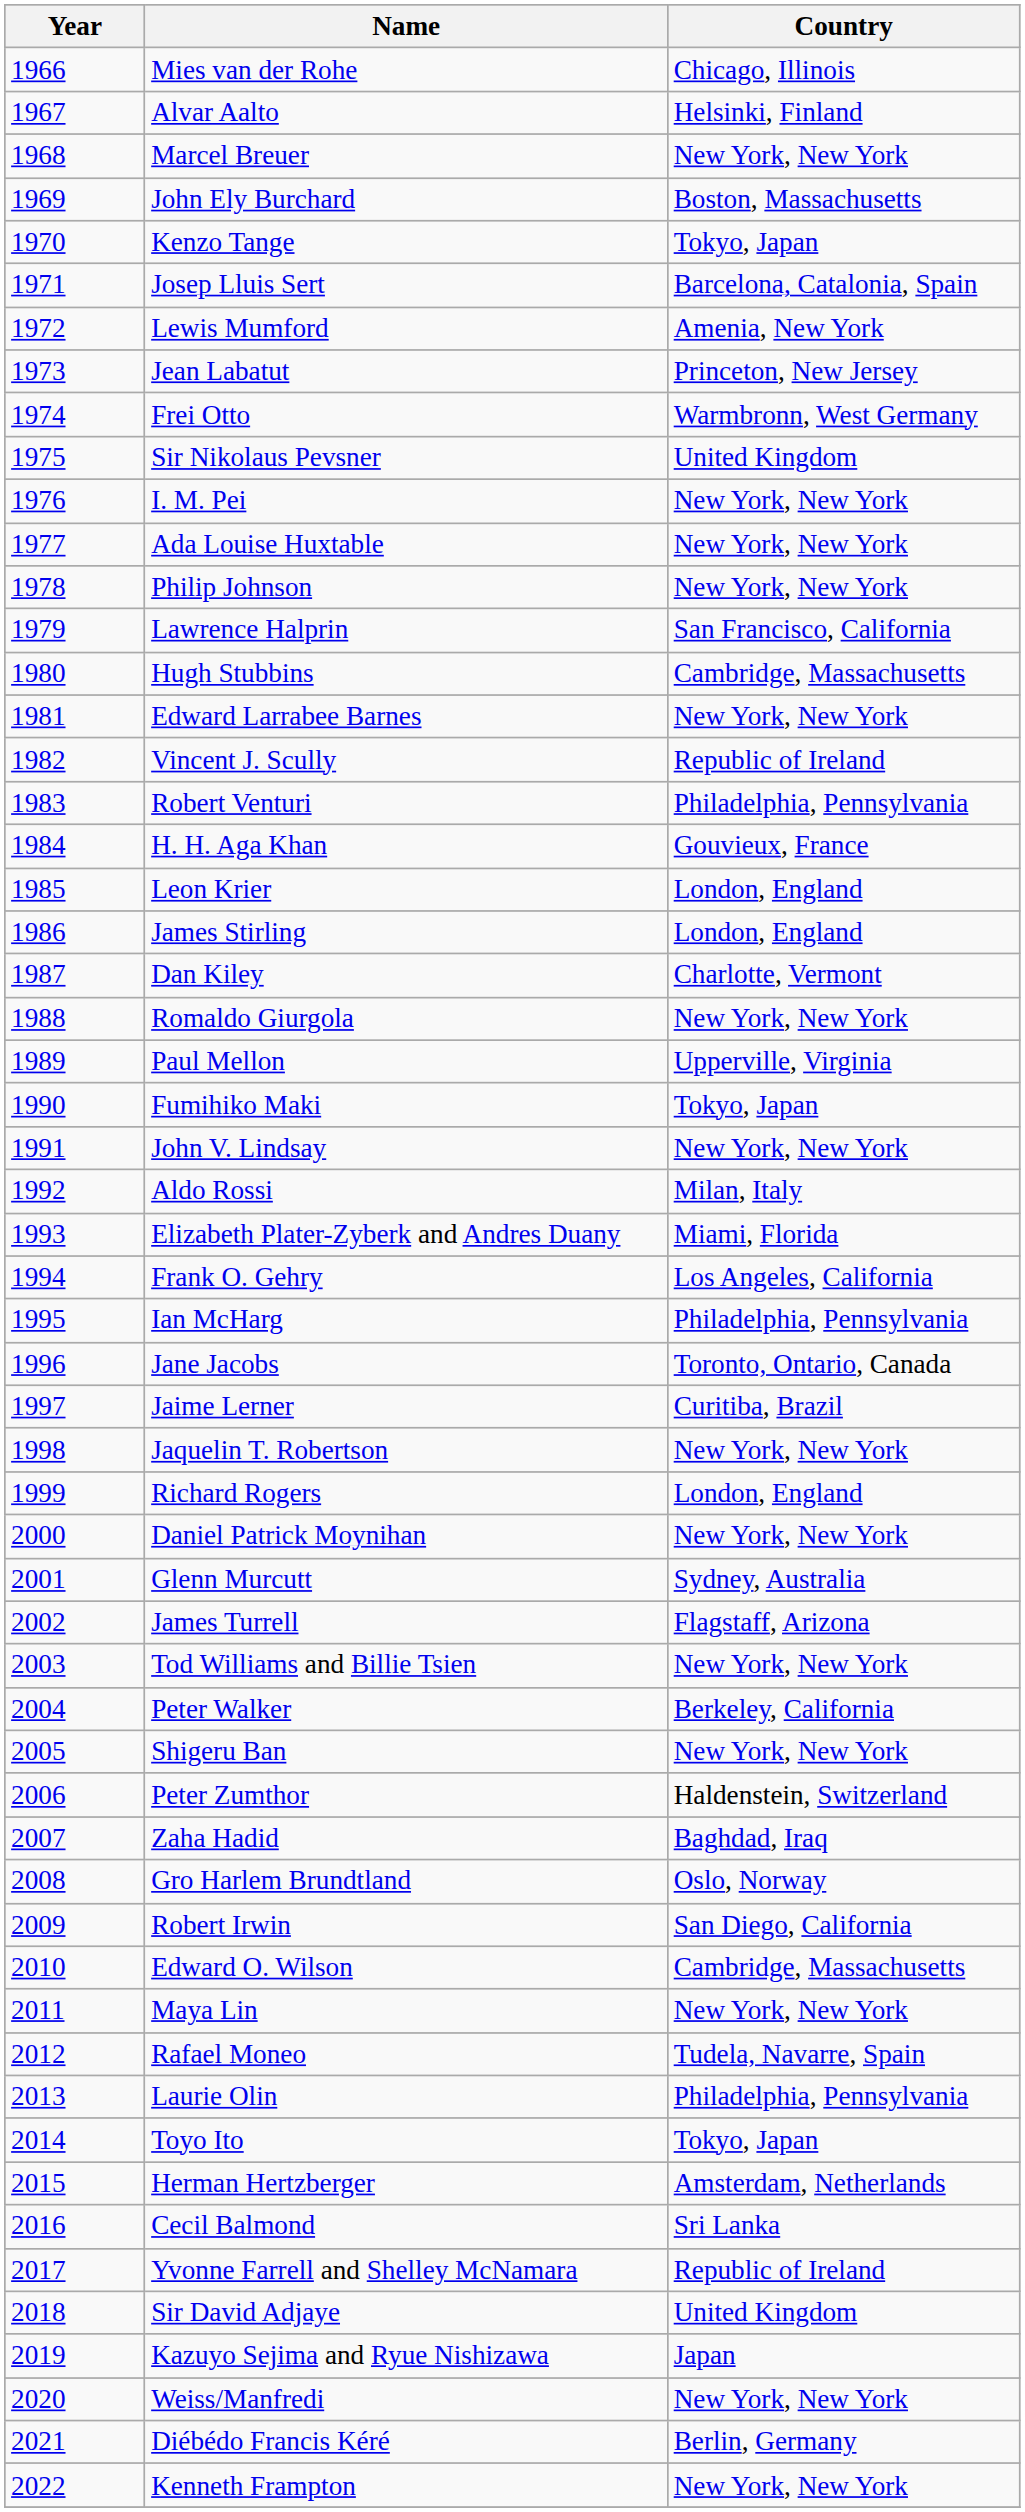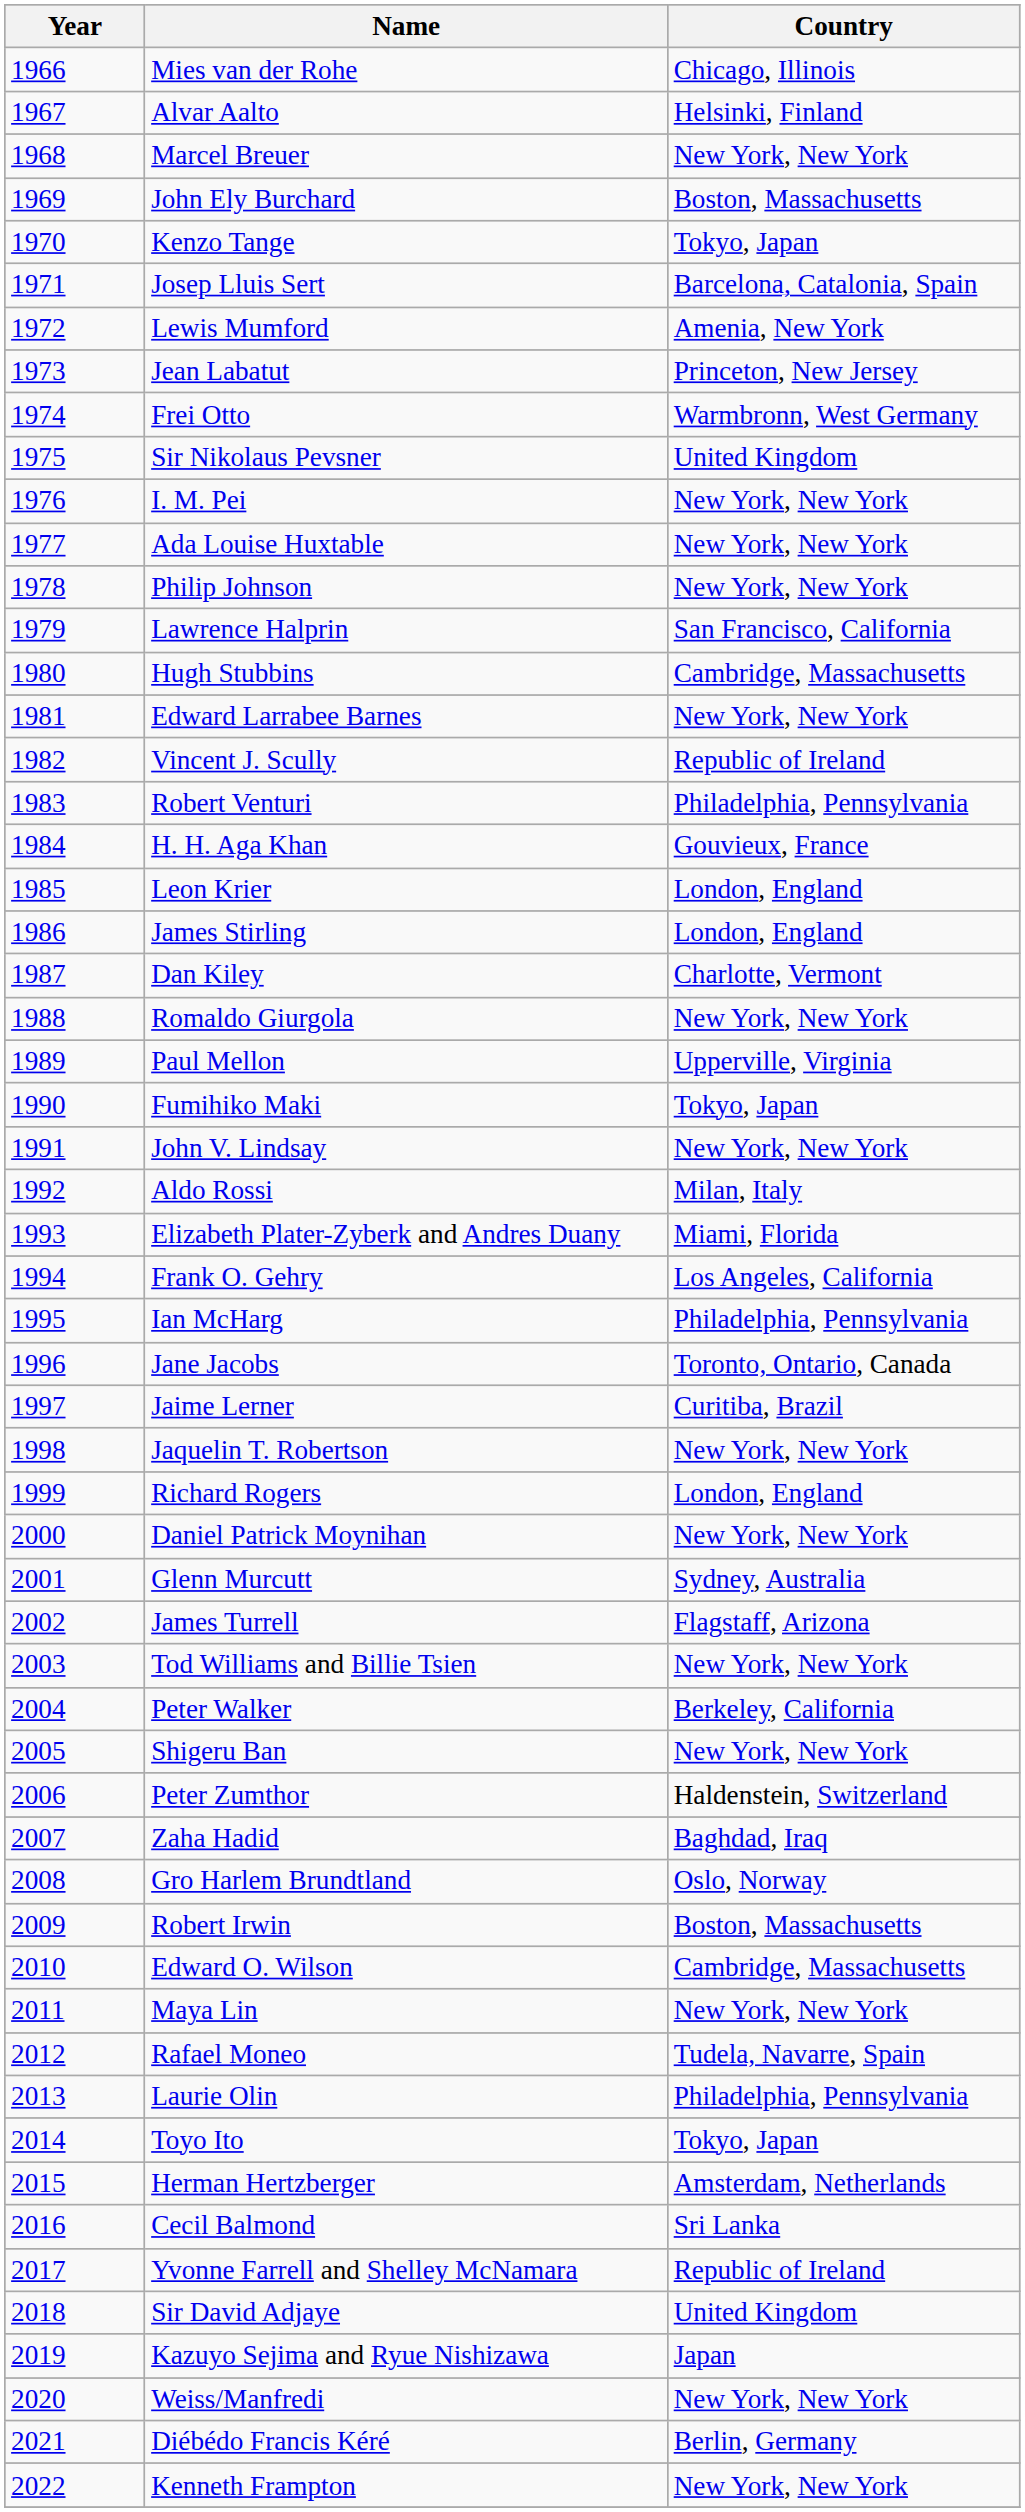 <table class="wikitable sortable">
 <tr>
 <th width="75">Year</th>
 <th width="300">Name</th>
 <th width="200">Country</th>
 </tr>
 <tr ->
 <td><a href='#'>1966</a></td>
 <td><a href='#'>Mies van der Rohe</a></td>
 <td><a href='#'>Chicago</a>, <a href='#'>Illinois</a></td>
 </tr>
 <tr ->
 <td><a href='#'>1967</a></td>
 <td><a href='#'>Alvar Aalto</a></td>
 <td><a href='#'>Helsinki</a>, <a href='#'>Finland</a></td>
 </tr>
 <tr ->
 <td><a href='#'>1968</a></td>
 <td><a href='#'>Marcel Breuer</a></td>
 <td><a href='#'>New York</a>, <a href='#'>New York</a></td>
 </tr>
 <tr ->
 <td><a href='#'>1969</a></td>
 <td><a href='#'>John Ely Burchard</a></td>
 <td><a href='#'>Boston</a>, <a href='#'>Massachusetts</a></td>
 </tr>
 <tr ->
 <td><a href='#'>1970</a></td>
 <td><a href='#'>Kenzo Tange</a></td>
 <td><a href='#'>Tokyo</a>, <a href='#'>Japan</a></td>
 </tr>
 <tr ->
 <td><a href='#'>1971</a></td>
 <td><a href='#'>Josep Lluis Sert</a></td>
 <td><a href='#'>Barcelona, Catalonia</a>, <a href='#'>Spain</a></td>
 </tr>
 <tr ->
 <td><a href='#'>1972</a></td>
 <td><a href='#'>Lewis Mumford</a></td>
 <td><a href='#'>Amenia</a>, <a href='#'>New York</a></td>
 </tr>
 <tr ->
 <td><a href='#'>1973</a></td>
 <td><a href='#'>Jean Labatut</a></td>
 <td><a href='#'>Princeton</a>, <a href='#'>New Jersey</a></td>
 </tr>
 <tr ->
 <td><a href='#'>1974</a></td>
 <td><a href='#'>Frei Otto</a></td>
 <td><a href='#'>Warmbronn</a>, <a href='#'>West Germany</a></td>
 </tr>
 <tr ->
 <td><a href='#'>1975</a></td>
 <td><a href='#'>Sir Nikolaus Pevsner</a></td>
 <td><a href='#'>United Kingdom</a></td>
 </tr>
 <tr ->
 <td><a href='#'>1976</a></td>
 <td><a href='#'>I. M. Pei</a></td>
 <td><a href='#'>New York</a>, <a href='#'>New York</a></td>
 </tr>
 <tr ->
 <td><a href='#'>1977</a></td>
 <td><a href='#'>Ada Louise Huxtable</a></td>
 <td><a href='#'>New York</a>, <a href='#'>New York</a></td>
 </tr>
 <tr ->
 <td><a href='#'>1978</a></td>
 <td><a href='#'>Philip Johnson</a></td>
 <td><a href='#'>New York</a>, <a href='#'>New York</a></td>
 </tr>
 <tr ->
 <td><a href='#'>1979</a></td>
 <td><a href='#'>Lawrence Halprin</a></td>
 <td><a href='#'>San Francisco</a>, <a href='#'>California</a></td>
 </tr>
 <tr ->
 <td><a href='#'>1980</a></td>
 <td><a href='#'>Hugh Stubbins</a></td>
 <td><a href='#'>Cambridge</a>, <a href='#'>Massachusetts</a></td>
 </tr>
 <tr ->
 <td><a href='#'>1981</a></td>
 <td><a href='#'>Edward Larrabee Barnes</a></td>
 <td><a href='#'>New York</a>, <a href='#'>New York</a></td>
 </tr>
 <tr ->
 <td><a href='#'>1982</a></td>
 <td><a href='#'>Vincent J. Scully</a></td>
 <td><a href='#'>Republic of Ireland</a></td>
 </tr>
 <tr ->
 <td><a href='#'>1983</a></td>
 <td><a href='#'>Robert Venturi</a></td>
 <td><a href='#'>Philadelphia</a>, <a href='#'>Pennsylvania</a></td>
 </tr>
 <tr ->
 <td><a href='#'>1984</a></td>
 <td><a href='#'>H. H. Aga Khan</a></td>
 <td><a href='#'>Gouvieux</a>, <a href='#'>France</a></td>
 </tr>
 <tr ->
 <td><a href='#'>1985</a></td>
 <td><a href='#'>Leon Krier</a></td>
 <td><a href='#'>London</a>, <a href='#'>England</a></td>
 </tr>
 <tr ->
 <td><a href='#'>1986</a></td>
 <td><a href='#'>James Stirling</a></td>
 <td><a href='#'>London</a>, <a href='#'>England</a></td>
 </tr>
 <tr ->
 <td><a href='#'>1987</a></td>
 <td><a href='#'>Dan Kiley</a></td>
 <td><a href='#'>Charlotte</a>, <a href='#'>Vermont</a></td>
 </tr>
 <tr ->
 <td><a href='#'>1988</a></td>
 <td><a href='#'>Romaldo Giurgola</a></td>
 <td><a href='#'>New York</a>, <a href='#'>New York</a></td>
 </tr>
 <tr ->
 <td><a href='#'>1989</a></td>
 <td><a href='#'>Paul Mellon</a></td>
 <td><a href='#'>Upperville</a>, <a href='#'>Virginia</a></td>
 </tr>
 <tr ->
 <td><a href='#'>1990</a></td>
 <td><a href='#'>Fumihiko Maki</a></td>
 <td><a href='#'>Tokyo</a>, <a href='#'>Japan</a></td>
 </tr>
 <tr ->
 <td><a href='#'>1991</a></td>
 <td><a href='#'>John V. Lindsay</a></td>
 <td><a href='#'>New York</a>, <a href='#'>New York</a></td>
 </tr>
 <tr ->
 <td><a href='#'>1992</a></td>
 <td><a href='#'>Aldo Rossi</a></td>
 <td><a href='#'>Milan</a>, <a href='#'>Italy</a></td>
 </tr>
 <tr ->
 <td><a href='#'>1993</a></td>
 <td><a href='#'>Elizabeth Plater-Zyberk</a> and <a href='#'>Andres Duany</a></td>
 <td><a href='#'>Miami</a>, <a href='#'>Florida</a></td>
 </tr>
 <tr ->
 <td><a href='#'>1994</a></td>
 <td><a href='#'>Frank O. Gehry</a></td>
 <td><a href='#'>Los Angeles</a>, <a href='#'>California</a></td>
 </tr>
 <tr ->
 <td><a href='#'>1995</a></td>
 <td><a href='#'>Ian McHarg</a></td>
 <td><a href='#'>Philadelphia</a>, <a href='#'>Pennsylvania</a></td>
 </tr>
 <tr ->
 <td><a href='#'>1996</a></td>
 <td><a href='#'>Jane Jacobs</a></td>
 <td><a href='#'>Toronto, Ontario</a>, Canada</td>
 </tr>
 <tr ->
 <td><a href='#'>1997</a></td>
 <td><a href='#'>Jaime Lerner</a></td>
 <td><a href='#'>Curitiba</a>, <a href='#'>Brazil</a></td>
 </tr>
 <tr ->
 <td><a href='#'>1998</a></td>
 <td><a href='#'>Jaquelin T. Robertson</a></td>
 <td><a href='#'>New York</a>, <a href='#'>New York</a></td>
 </tr>
 <tr ->
 <td><a href='#'>1999</a></td>
 <td><a href='#'>Richard Rogers</a></td>
 <td><a href='#'>London</a>, <a href='#'>England</a></td>
 </tr>
 <tr ->
 <td><a href='#'>2000</a></td>
 <td><a href='#'>Daniel Patrick Moynihan</a></td>
 <td><a href='#'>New York</a>, <a href='#'>New York</a></td>
 </tr>
 <tr ->
 <td><a href='#'>2001</a></td>
 <td><a href='#'>Glenn Murcutt</a></td>
 <td><a href='#'>Sydney</a>, <a href='#'>Australia</a></td>
 </tr>
 <tr ->
 <td><a href='#'>2002</a></td>
 <td><a href='#'>James Turrell</a></td>
 <td><a href='#'>Flagstaff</a>, <a href='#'>Arizona</a></td>
 </tr>
 <tr ->
 <td><a href='#'>2003</a></td>
 <td><a href='#'>Tod Williams</a> and <a href='#'>Billie Tsien</a></td>
 <td><a href='#'>New York</a>, <a href='#'>New York</a></td>
 </tr>
 <tr ->
 <td><a href='#'>2004</a></td>
 <td><a href='#'>Peter Walker</a></td>
 <td><a href='#'>Berkeley</a>, <a href='#'>California</a></td>
 </tr>
 <tr ->
 <td><a href='#'>2005</a></td>
 <td><a href='#'>Shigeru Ban</a></td>
 <td><a href='#'>New York</a>, <a href='#'>New York</a></td>
 </tr>
 <tr ->
 <td><a href='#'>2006</a></td>
 <td><a href='#'>Peter Zumthor</a></td>
 <td>Haldenstein, <a href='#'>Switzerland</a></td>
 </tr>
 <tr ->
 <td><a href='#'>2007</a></td>
 <td><a href='#'>Zaha Hadid</a></td>
 <td><a href='#'>Baghdad</a>, <a href='#'>Iraq</a></td>
 </tr>
 <tr ->
 <td><a href='#'>2008</a></td>
 <td><a href='#'>Gro Harlem Brundtland</a></td>
 <td><a href='#'>Oslo</a>, <a href='#'>Norway</a></td>
 </tr>
 <tr ->
 <td><a href='#'>2009</a></td>
 <td><a href='#'>Robert Irwin</a></td>
-<td><a href='#'>San Diego</a>, <a href='#'>California</a></td>
+<td><a href='#'>Boston</a>, <a href='#'>Massachusetts</a></td>
 </tr>
 <tr ->
 <td><a href='#'>2010</a></td>
 <td><a href='#'>Edward O. Wilson</a></td>
 <td><a href='#'>Cambridge</a>, <a href='#'>Massachusetts</a></td>
 </tr>
 <tr ->
 <td><a href='#'>2011</a></td>
 <td><a href='#'>Maya Lin</a></td>
 <td><a href='#'>New York</a>, <a href='#'>New York</a></td>
 </tr>
 <tr ->
 <td><a href='#'>2012</a></td>
 <td><a href='#'>Rafael Moneo</a></td>
 <td><a href='#'>Tudela, Navarre</a>, <a href='#'>Spain</a></td>
 </tr>
 <tr ->
 <td><a href='#'>2013</a></td>
 <td><a href='#'>Laurie Olin</a></td>
 <td><a href='#'>Philadelphia</a>, <a href='#'>Pennsylvania</a></td>
 </tr>
 <tr ->
 <td><a href='#'>2014</a></td>
 <td><a href='#'>Toyo Ito</a></td>
 <td><a href='#'>Tokyo</a>, <a href='#'>Japan</a></td>
 </tr>
 <tr ->
 <td><a href='#'>2015</a></td>
 <td><a href='#'>Herman Hertzberger</a></td>
 <td><a href='#'>Amsterdam</a>, <a href='#'>Netherlands</a></td>
 </tr>
 <tr ->
 <td><a href='#'>2016</a></td>
 <td><a href='#'>Cecil Balmond</a></td>
 <td><a href='#'>Sri Lanka</a></td>
 </tr>
 <tr ->
 <td><a href='#'>2017</a></td>
 <td><a href='#'>Yvonne Farrell</a> and <a href='#'>Shelley McNamara</a></td>
 <td><a href='#'>Republic of Ireland</a></td>
 </tr>
 <tr ->
 <td><a href='#'>2018</a></td>
 <td><a href='#'>Sir David Adjaye</a></td>
 <td><a href='#'>United Kingdom</a></td>
 </tr>
 <tr ->
 <td><a href='#'>2019</a></td>
 <td><a href='#'>Kazuyo Sejima</a> and <a href='#'>Ryue Nishizawa</a></td>
 <td><a href='#'>Japan</a></td>
 </tr>
 <tr ->
 <td><a href='#'>2020</a></td>
 <td><a href='#'>Weiss/Manfredi</a></td>
 <td><a href='#'>New York</a>, <a href='#'>New York</a></td>
 </tr>
 <tr ->
 <td><a href='#'>2021</a></td>
 <td><a href='#'>Diébédo Francis Kéré</a></td>
 <td><a href='#'>Berlin</a>, <a href='#'>Germany</a></td>
 </tr>
 <tr ->
 <td><a href='#'>2022</a></td>
 <td><a href='#'>Kenneth Frampton</a></td>
 <td><a href='#'>New York</a>, <a href='#'>New York</a></td>
 </tr>
 <tr ->
 </tr>
 </table>
